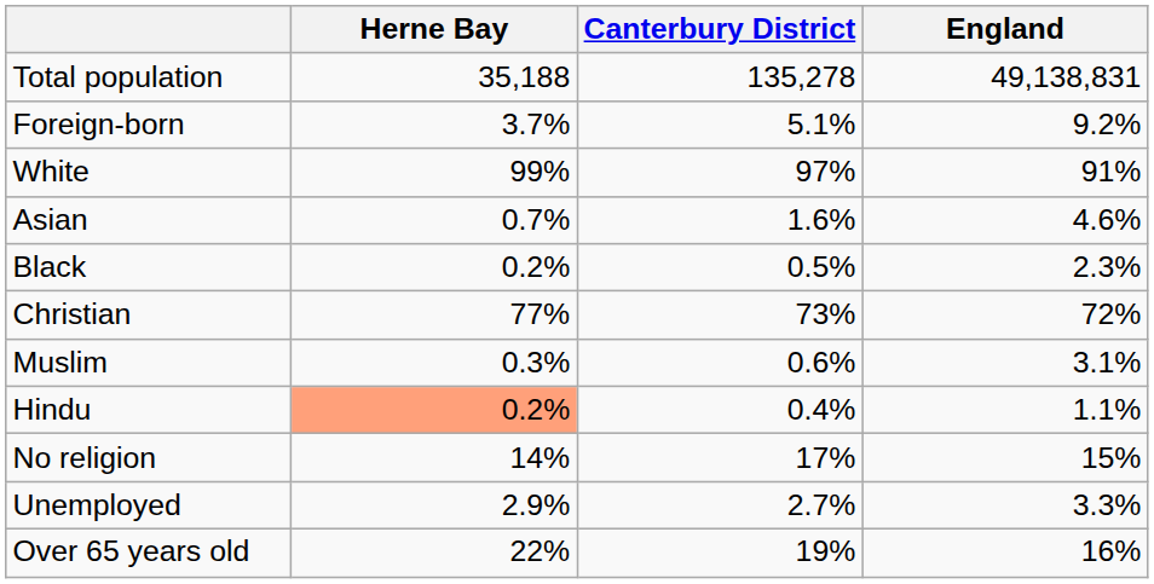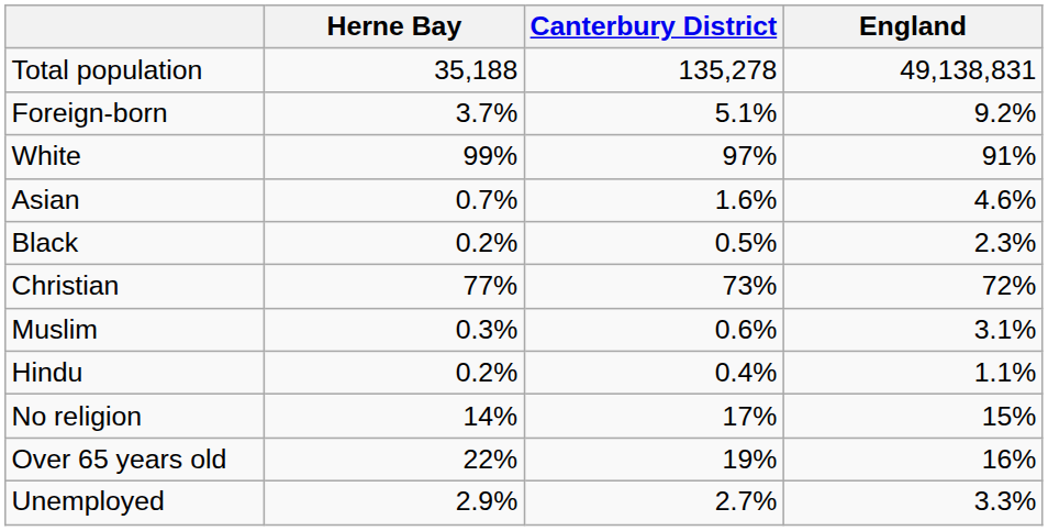 <table class="wikitable floatright" style="text-align: right; max-width: 50%;">
 <tr>
 <th style="width: 25%;"></th>
 <th style="width: 25%;">Herne Bay</th>
 <th style="width: 25%;"><a href='#'>Canterbury District</a></th>
 <th style="width: 25%;">England</th>
 </tr>
 <tr>
 <td style="text-align: left;">Total population</td>
 <td>35,188</td>
 <td>135,278</td>
 <td>49,138,831</td>
 </tr>
 <tr>
 <td style="text-align: left;">Foreign-born</td>
 <td>3.7%</td>
 <td>5.1%</td>
 <td>9.2%</td>
 </tr>
 <tr>
 <td style="text-align: left;">White</td>
 <td>99%</td>
 <td>97%</td>
 <td>91%</td>
 </tr>
 <tr>
 <td style="text-align: left;">Asian</td>
 <td>0.7%</td>
 <td>1.6%</td>
 <td>4.6%</td>
 </tr>
 <tr>
 <td style="text-align: left;">Black</td>
 <td>0.2%</td>
 <td>0.5%</td>
 <td>2.3%</td>
 </tr>
 <tr>
 <td style="text-align: left;">Christian</td>
 <td>77%</td>
 <td>73%</td>
 <td>72%</td>
 </tr>
 <tr>
 <td style="text-align: left;">Muslim</td>
 <td>0.3%</td>
 <td>0.6%</td>
 <td>3.1%</td>
 </tr>
 <tr>
 <td style="text-align: left;">Hindu</td>
-<td style="background: lightsalmon;">0.2%</td>
+<td>0.2%</td>
 <td>0.4%</td>
 <td>1.1%</td>
 </tr>
 <tr>
 <td style="text-align: left;">No religion</td>
 <td>14%</td>
 <td>17%</td>
 <td>15%</td>
 </tr>
 <tr>
+<td style="text-align: left;">Over 65 years old</td>
+<td>22%</td>
+<td>19%</td>
+<td>16%</td>
+</tr>
+<tr>
 <td style="text-align: left;">Unemployed</td>
 <td>2.9%</td>
 <td>2.7%</td>
 <td>3.3%</td>
 </tr>
-<tr>
-<td style="text-align: left;">Over 65 years old</td>
-<td>22%</td>
-<td>19%</td>
-<td>16%</td>
-</tr>
 </table>
